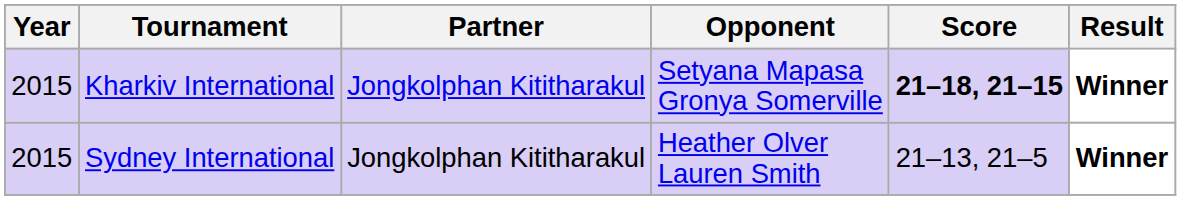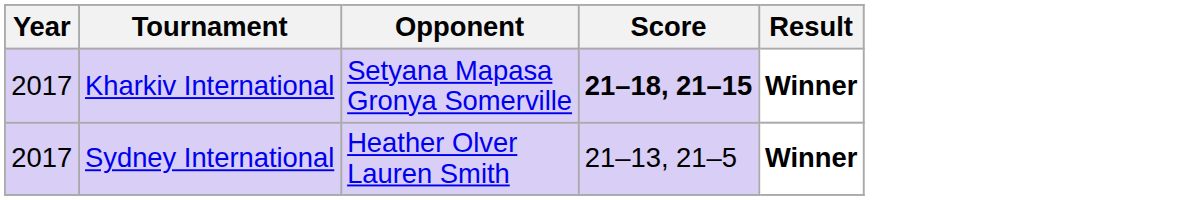 <table class="sortable wikitable" style="font-size: 90%;">
 <tr>
 <th>Year</th>
 <th>Tournament</th>
-<th>Partner</th>
 <th>Opponent</th>
 <th>Score</th>
 <th>Result</th>
 </tr>
 <tr style="background:#D8CEF6">
-<td align="center">2015</td>
+<td align="center">2017</td>
 <td align="left"><a href='#'>Kharkiv International</a></td>
-<td align="left"> <a href='#'>Jongkolphan Kititharakul</a></td>
 <td align="left"> <a href='#'>Setyana Mapasa</a><br> <a href='#'>Gronya Somerville</a></td>
 <td align="left"><strong>21–18, 21–15</strong></td>
 <td style="text-align:left; background:white"> <strong>Winner</strong></td>
 </tr>
 <tr style="background:#D8CEF6">
-<td align="center">2015</td>
+<td align="center">2017</td>
 <td align="left"><a href='#'>Sydney International</a></td>
-<td align="left"> Jongkolphan Kititharakul</td>
 <td align="left"> <a href='#'>Heather Olver</a><br> <a href='#'>Lauren Smith</a></td>
 <td align="left">21–13, 21–5</td>
 <td style="text-align:left; background:white"> <strong>Winner</strong></td>
 </tr>
 </table>
